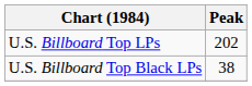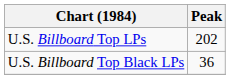 <table class="wikitable">
 <tr>
 <th>Chart (1984)</th>
 <th>Peak<br></th>
 </tr>
 <tr>
 <td>U.S. <a href='#'><em>Billboard</em> Top LPs</a></td>
 <td align="center">202</td>
 </tr>
 <tr>
 <td>U.S. <em>Billboard</em> <a href='#'>Top Black LPs</a></td>
-<td align="center">38</td>
+<td align="center">36</td>
 </tr>
 <tr>
 </tr>
 </table>
